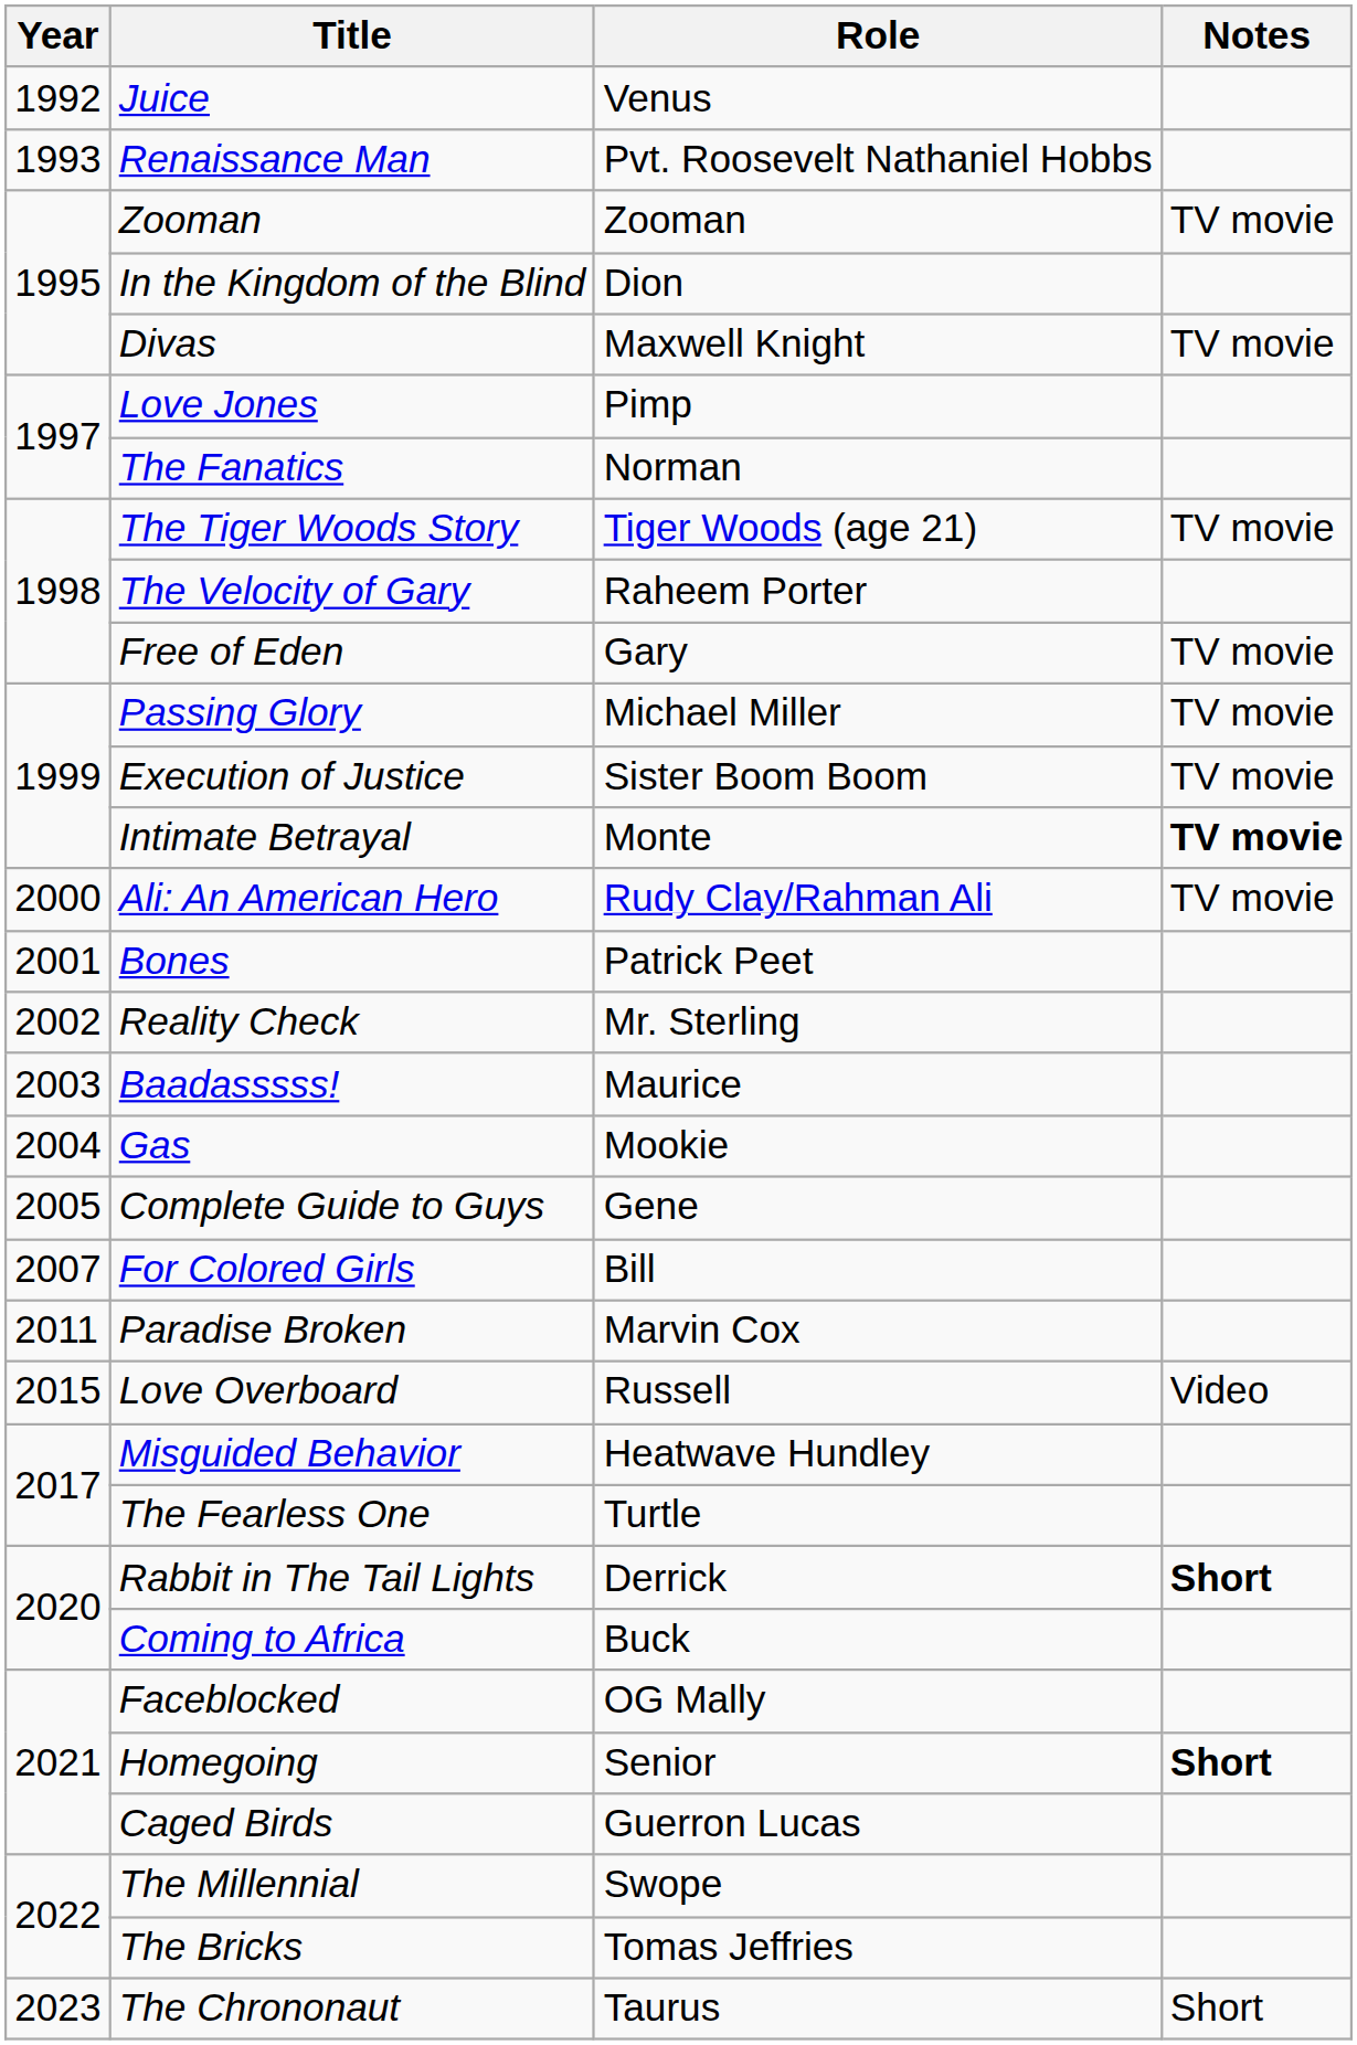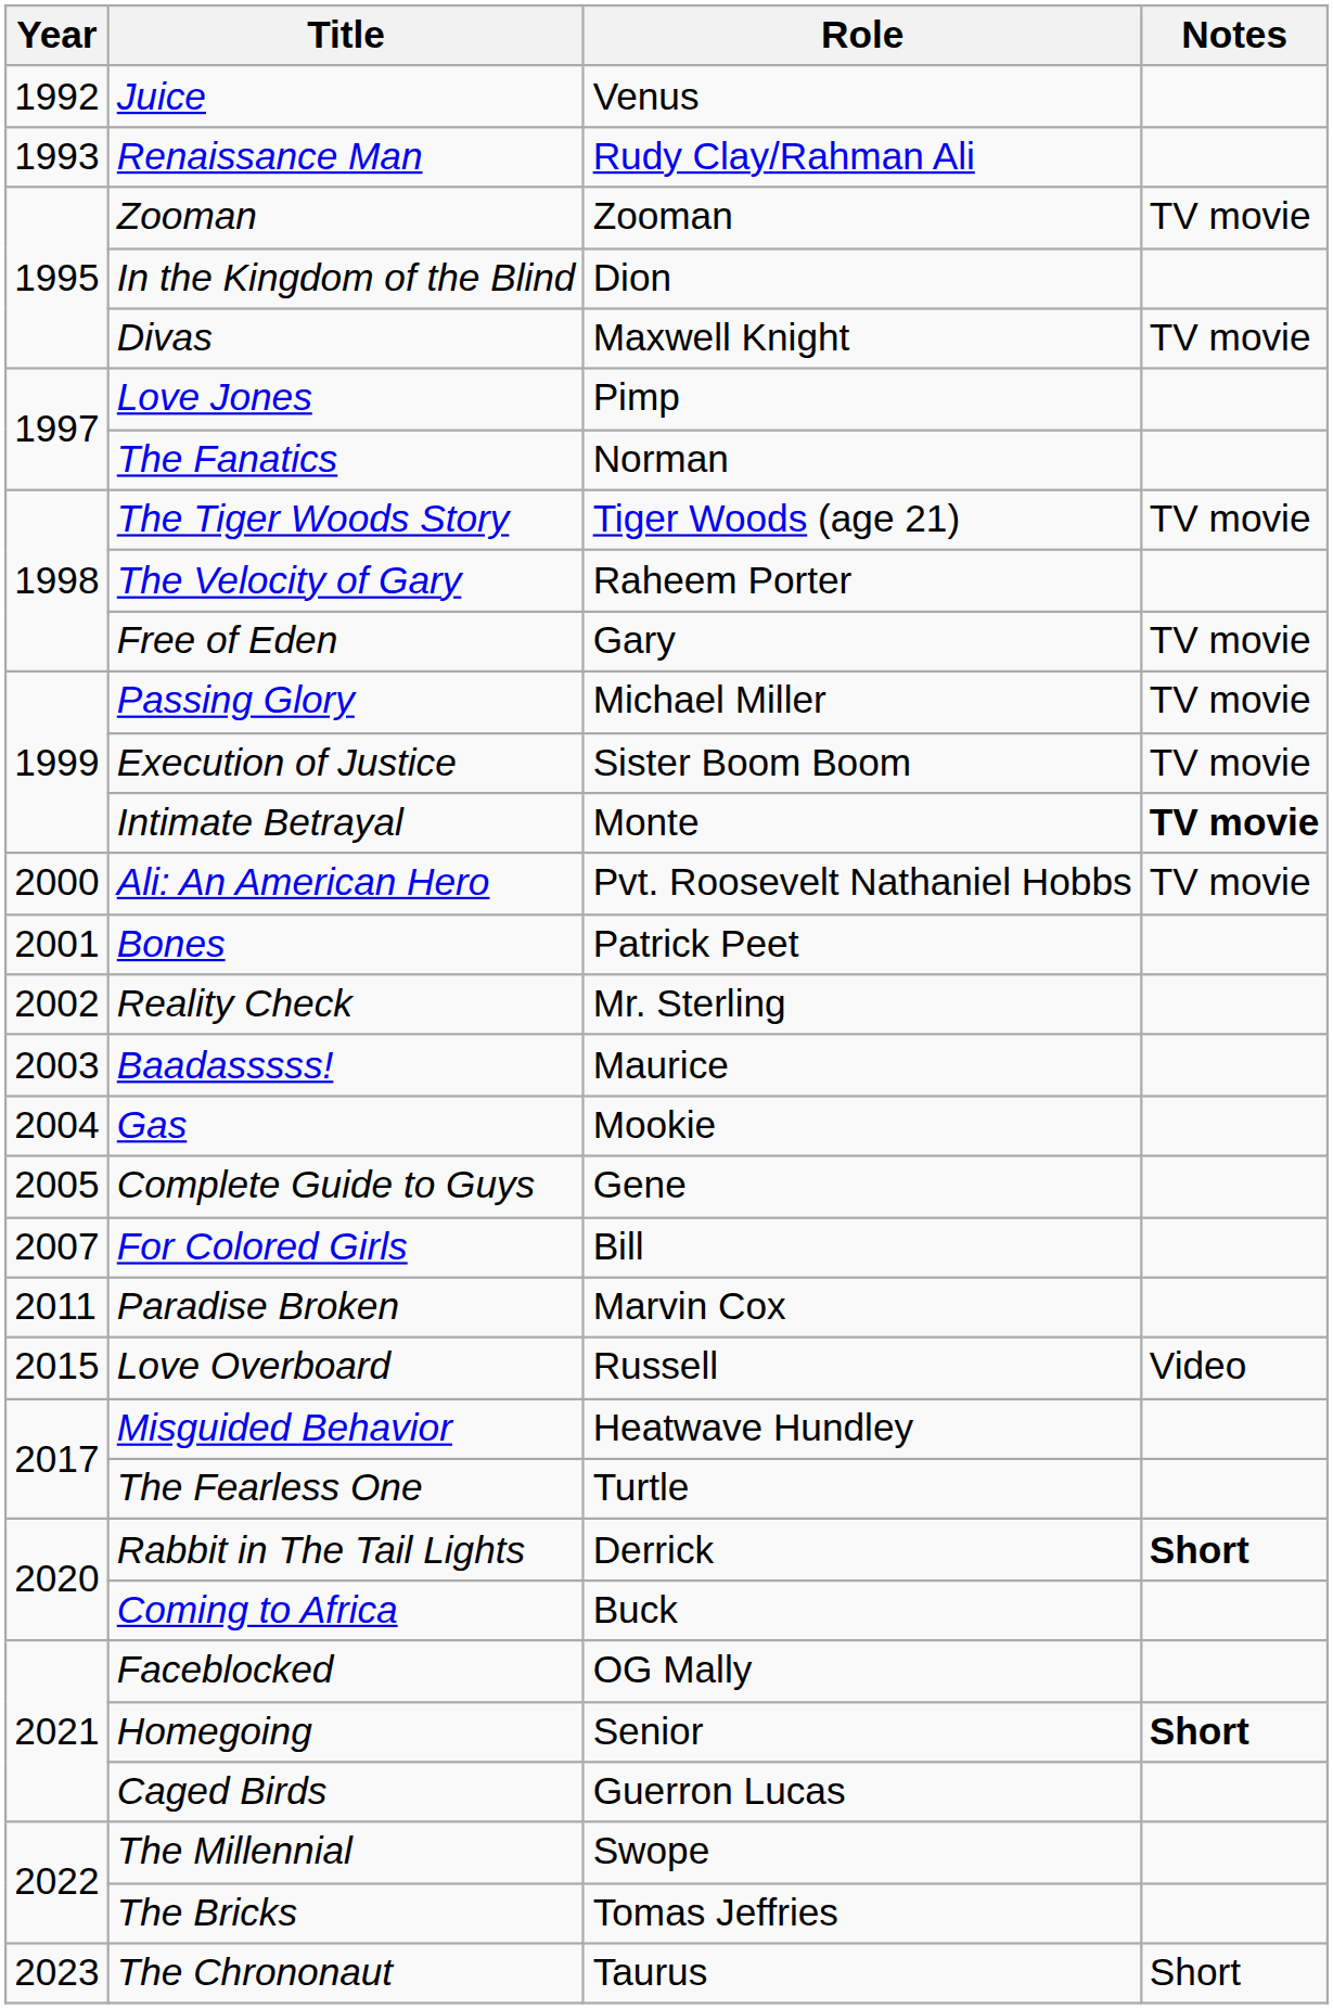 <table class="wikitable">
 <tr>
 <th>Year</th>
 <th>Title</th>
 <th>Role</th>
 <th>Notes</th>
 </tr>
 <tr>
 <td>1992</td>
 <td><em><a href='#'>Juice</a></em></td>
 <td>Venus</td>
 <td></td>
 </tr>
 <tr>
 <td>1993</td>
 <td><em><a href='#'>Renaissance Man</a></em></td>
-<td>Pvt. Roosevelt Nathaniel Hobbs</td>
+<td><a href='#'>Rudy Clay/Rahman Ali</a></td>
 <td></td>
 </tr>
 <tr>
 <td rowspan=3>1995</td>
 <td><em>Zooman</em></td>
 <td>Zooman</td>
 <td>TV movie</td>
 </tr>
 <tr>
 <td><em>In the Kingdom of the Blind</em></td>
 <td>Dion</td>
 <td></td>
 </tr>
 <tr>
 <td><em>Divas</em></td>
 <td>Maxwell Knight</td>
 <td>TV movie</td>
 </tr>
 <tr>
 <td rowspan=2>1997</td>
 <td><em><a href='#'>Love Jones</a></em></td>
 <td>Pimp</td>
 <td></td>
 </tr>
 <tr>
 <td><em><a href='#'>The Fanatics</a></em></td>
 <td>Norman</td>
 <td></td>
 </tr>
 <tr>
 <td rowspan=3>1998</td>
 <td><em><a href='#'>The Tiger Woods Story</a></em></td>
 <td><a href='#'>Tiger Woods</a> (age 21)</td>
 <td>TV movie</td>
 </tr>
 <tr>
 <td><em><a href='#'>The Velocity of Gary</a></em></td>
 <td>Raheem Porter</td>
 <td></td>
 </tr>
 <tr>
 <td><em>Free of Eden</em></td>
 <td>Gary</td>
 <td>TV movie</td>
 </tr>
 <tr>
 <td rowspan=3>1999</td>
 <td><em><a href='#'>Passing Glory</a></em></td>
 <td>Michael Miller</td>
 <td>TV movie</td>
 </tr>
 <tr>
 <td><em>Execution of Justice</em></td>
 <td>Sister Boom Boom</td>
 <td>TV movie</td>
 </tr>
 <tr>
 <td><em>Intimate Betrayal</em></td>
 <td>Monte</td>
 <td><strong>TV movie</strong></td>
 </tr>
 <tr>
 <td>2000</td>
 <td><em><a href='#'>Ali: An American Hero</a></em></td>
-<td><a href='#'>Rudy Clay/Rahman Ali</a></td>
+<td>Pvt. Roosevelt Nathaniel Hobbs</td>
 <td>TV movie</td>
 </tr>
 <tr>
 <td>2001</td>
 <td><em><a href='#'>Bones</a></em></td>
 <td>Patrick Peet</td>
 <td></td>
 </tr>
 <tr>
 <td>2002</td>
 <td><em>Reality Check</em></td>
 <td>Mr. Sterling</td>
 <td></td>
 </tr>
 <tr>
 <td>2003</td>
 <td><em><a href='#'>Baadasssss!</a></em></td>
 <td>Maurice</td>
 <td></td>
 </tr>
 <tr>
 <td>2004</td>
 <td><em><a href='#'>Gas</a></em></td>
 <td>Mookie</td>
 <td></td>
 </tr>
 <tr>
 <td>2005</td>
 <td><em>Complete Guide to Guys</em></td>
 <td>Gene</td>
 <td></td>
 </tr>
 <tr>
 <td>2007</td>
 <td><em><a href='#'>For Colored Girls</a></em></td>
 <td>Bill</td>
 <td></td>
 </tr>
 <tr>
 <td>2011</td>
 <td><em>Paradise Broken</em></td>
 <td>Marvin Cox</td>
 <td></td>
 </tr>
 <tr>
 <td>2015</td>
 <td><em>Love Overboard</em></td>
 <td>Russell</td>
 <td>Video</td>
 </tr>
 <tr>
 <td rowspan=2>2017</td>
 <td><em><a href='#'>Misguided Behavior</a></em></td>
 <td>Heatwave Hundley</td>
 <td></td>
 </tr>
 <tr>
 <td><em>The Fearless One</em></td>
 <td>Turtle</td>
 <td></td>
 </tr>
 <tr>
 <td rowspan=2>2020</td>
 <td><em>Rabbit in The Tail Lights</em></td>
 <td>Derrick</td>
 <td><strong>Short</strong></td>
 </tr>
 <tr>
 <td><em><a href='#'>Coming to Africa</a></em></td>
 <td>Buck</td>
 <td></td>
 </tr>
 <tr>
 <td rowspan=3>2021</td>
 <td><em>Faceblocked</em></td>
 <td>OG Mally</td>
 <td></td>
 </tr>
 <tr>
 <td><em>Homegoing</em></td>
 <td>Senior</td>
 <td><strong>Short</strong></td>
 </tr>
 <tr>
 <td><em>Caged Birds</em></td>
 <td>Guerron Lucas</td>
 <td></td>
 </tr>
 <tr>
 <td rowspan=2>2022</td>
 <td><em>The Millennial</em></td>
 <td>Swope</td>
 <td></td>
 </tr>
 <tr>
 <td><em>The Bricks</em></td>
 <td>Tomas Jeffries</td>
 <td></td>
 </tr>
 <tr>
 <td>2023</td>
 <td><em>The Chrononaut</em></td>
 <td>Taurus</td>
 <td>Short</td>
 </tr>
 </table>
